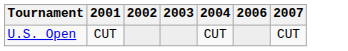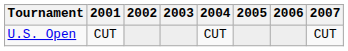 <table class="wikitable" style="font-size:95%;">
 <tr>
 <th>Tournament</th>
 <th>2001</th>
 <th>2002</th>
 <th>2003</th>
 <th>2004</th>
+<th>2005</th>
 <th>2006</th>
 <th>2007</th>
 </tr>
 <tr>
 <td><a href='#'>U.S. Open</a></td>
 <td align="center">CUT</td>
 <td style="background:#eeeeee;"></td>
 <td style="background:#eeeeee;"></td>
 <td align="center">CUT</td>
 <td style="background:#eeeeee;"></td>
+<td style="background:#eeeeee;"></td>
 <td align="center">CUT</td>
 </tr>
 </table>
